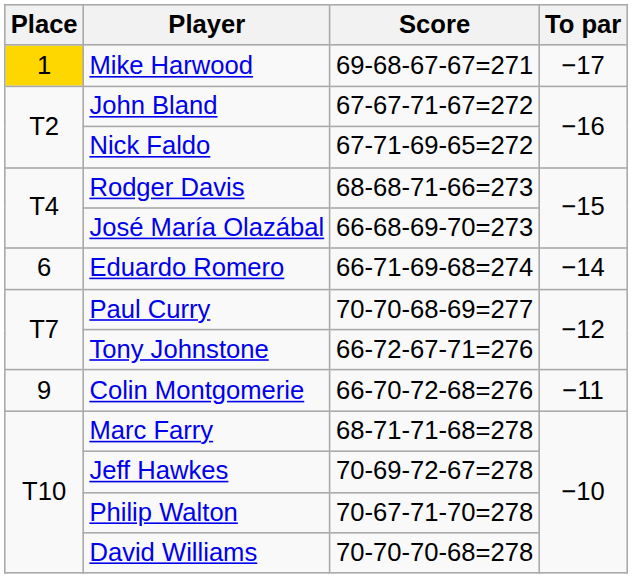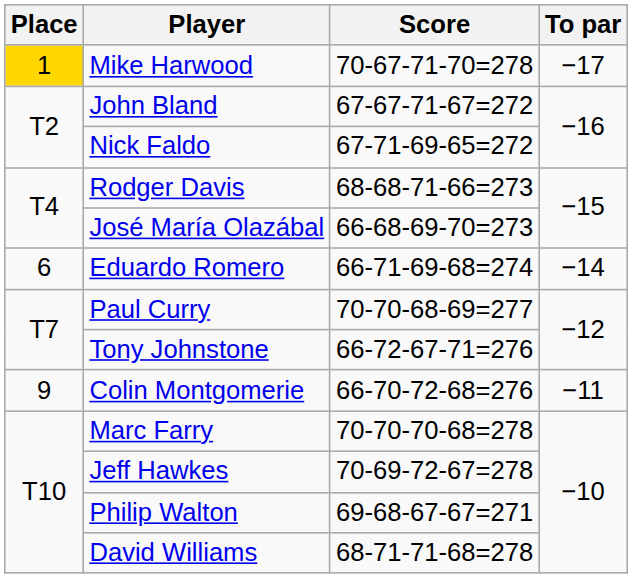 <table class="wikitable">
 <tr>
 <th>Place</th>
 <th>Player</th>
 <th>Score</th>
 <th>To par</th>
 </tr>
 <tr>
 <td align=center style="background: gold;">1</td>
 <td> <a href='#'>Mike Harwood</a></td>
-<td align=center>69-68-67-67=271</td>
+<td align=center>70-67-71-70=278</td>
 <td align=center>−17</td>
 </tr>
 <tr>
 <td rowspan=2 align=center>T2</td>
 <td> <a href='#'>John Bland</a></td>
 <td align=center>67-67-71-67=272</td>
 <td rowspan=2 align=center>−16</td>
 </tr>
 <tr>
 <td> <a href='#'>Nick Faldo</a></td>
 <td align=center>67-71-69-65=272</td>
 </tr>
 <tr>
 <td rowspan=2 align=center>T4</td>
 <td> <a href='#'>Rodger Davis</a></td>
 <td align=center>68-68-71-66=273</td>
 <td rowspan=2 align=center>−15</td>
 </tr>
 <tr>
 <td> <a href='#'>José María Olazábal</a></td>
 <td align=center>66-68-69-70=273</td>
 </tr>
 <tr>
 <td align=center>6</td>
 <td> <a href='#'>Eduardo Romero</a></td>
 <td align=center>66-71-69-68=274</td>
 <td align=center>−14</td>
 </tr>
 <tr>
 <td rowspan=2 align=center>T7</td>
 <td> <a href='#'>Paul Curry</a></td>
 <td align=center>70-70-68-69=277</td>
 <td rowspan=2 align=center>−12</td>
 </tr>
 <tr>
 <td> <a href='#'>Tony Johnstone</a></td>
 <td align=center>66-72-67-71=276</td>
 </tr>
 <tr>
 <td align=center>9</td>
 <td> <a href='#'>Colin Montgomerie</a></td>
 <td align=center>66-70-72-68=276</td>
 <td align=center>−11</td>
 </tr>
 <tr>
 <td rowspan=4 align=center>T10</td>
 <td> <a href='#'>Marc Farry</a></td>
-<td align=center>68-71-71-68=278</td>
+<td align=center>70-70-70-68=278</td>
 <td rowspan=4 align=center>−10</td>
 </tr>
 <tr>
 <td> <a href='#'>Jeff Hawkes</a></td>
 <td align=center>70-69-72-67=278</td>
 </tr>
 <tr>
 <td> <a href='#'>Philip Walton</a></td>
-<td align=center>70-67-71-70=278</td>
+<td align=center>69-68-67-67=271</td>
 </tr>
 <tr>
 <td> <a href='#'>David Williams</a></td>
-<td align=center>70-70-70-68=278</td>
+<td align=center>68-71-71-68=278</td>
 </tr>
 </table>
